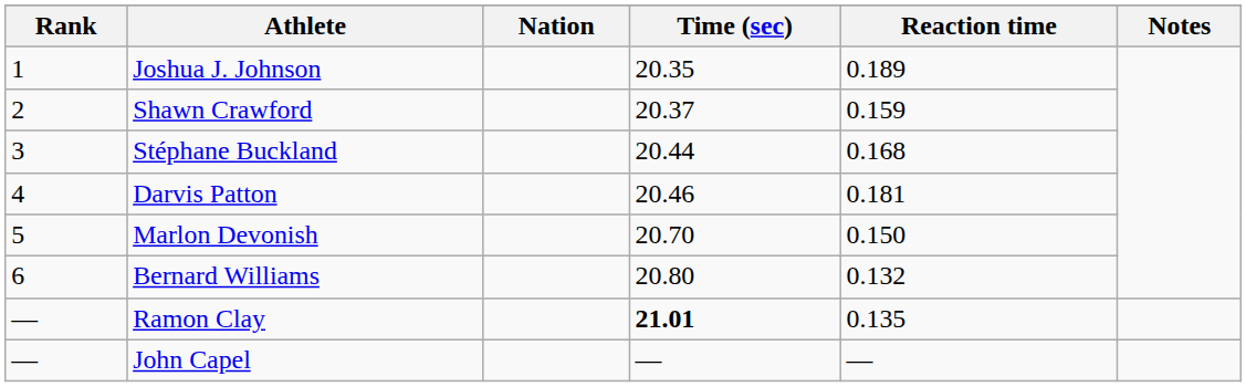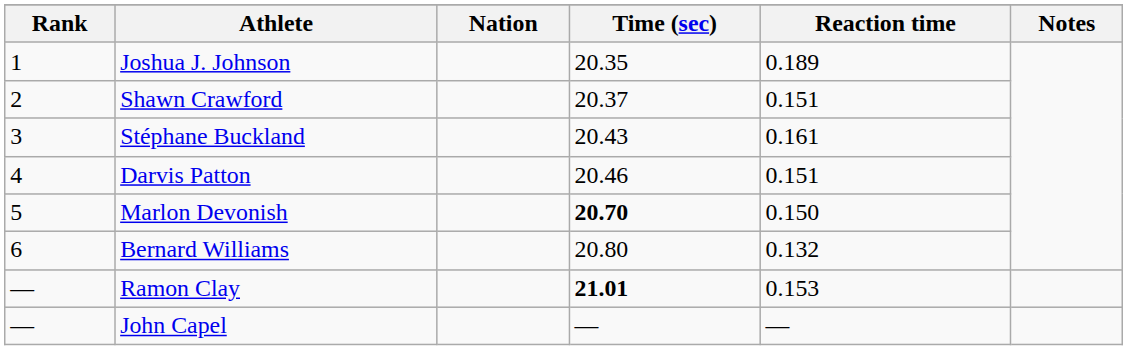 <table class="wikitable" width=85%>
 <tr>
 </tr>
 <tr>
 <th>Rank</th>
 <th>Athlete</th>
 <th>Nation</th>
 <th>Time (<a href='#'>sec</a>)</th>
 <th>Reaction time</th>
 <th>Notes</th>
 </tr>
 <tr>
 <td>1</td>
 <td><a href='#'>Joshua J. Johnson</a></td>
 <td></td>
 <td>20.35</td>
 <td>0.189</td>
 </tr>
 <tr>
 <td>2</td>
 <td><a href='#'>Shawn Crawford</a></td>
 <td></td>
 <td>20.37</td>
-<td>0.159</td>
+<td>0.151</td>
 </tr>
 <tr>
 <td>3</td>
 <td><a href='#'>Stéphane Buckland</a></td>
 <td></td>
-<td>20.44</td>
-<td>0.168</td>
+<td>20.43</td>
+<td>0.161</td>
 </tr>
 <tr>
 <td>4</td>
 <td><a href='#'>Darvis Patton</a></td>
 <td></td>
 <td>20.46</td>
-<td>0.181</td>
+<td>0.151</td>
 </tr>
 <tr>
 <td>5</td>
 <td><a href='#'>Marlon Devonish</a></td>
 <td></td>
-<td>20.70</td>
+<td><strong>20.70</strong></td>
 <td>0.150</td>
 </tr>
 <tr>
 <td>6</td>
 <td><a href='#'>Bernard Williams</a></td>
 <td></td>
 <td>20.80</td>
 <td>0.132</td>
 </tr>
 <tr>
 <td>—</td>
 <td><a href='#'>Ramon Clay</a></td>
 <td></td>
 <td><strong>21.01</strong></td>
-<td>0.135</td>
+<td>0.153</td>
 <td></td>
 </tr>
 <tr>
 <td>—</td>
 <td><a href='#'>John Capel</a></td>
 <td></td>
 <td>—</td>
 <td>—</td>
 <td></td>
 </tr>
 </table>
